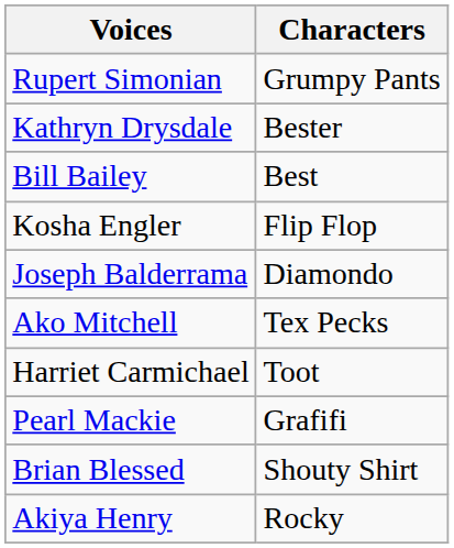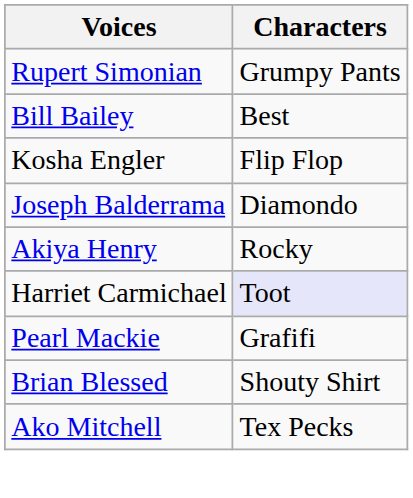 <table class="wikitable">
 <tr>
 <th>Voices</th>
 <th>Characters</th>
 </tr>
 <tr>
 <td><a href='#'>Rupert Simonian</a></td>
 <td>Grumpy Pants</td>
-</tr>
-<tr>
-<td><a href='#'>Kathryn Drysdale</a></td>
-<td>Bester</td>
 </tr>
 <tr>
 <td><a href='#'>Bill Bailey</a></td>
 <td>Best</td>
 </tr>
 <tr>
 <td>Kosha Engler</td>
 <td>Flip Flop</td>
 </tr>
 <tr>
 <td><a href='#'>Joseph Balderrama</a></td>
 <td>Diamondo</td>
 </tr>
 <tr>
-<td><a href='#'>Ako Mitchell</a></td>
-<td>Tex Pecks</td>
+<td><a href='#'>Akiya Henry</a></td>
+<td>Rocky</td>
 </tr>
 <tr>
 <td>Harriet Carmichael</td>
-<td>Toot</td>
+<td style="background: lavender;">Toot</td>
 </tr>
 <tr>
 <td><a href='#'>Pearl Mackie</a></td>
 <td>Grafifi</td>
 </tr>
 <tr>
 <td><a href='#'>Brian Blessed</a></td>
 <td>Shouty Shirt</td>
 </tr>
 <tr>
-<td><a href='#'>Akiya Henry</a></td>
-<td>Rocky</td>
+<td><a href='#'>Ako Mitchell</a></td>
+<td>Tex Pecks</td>
 </tr>
 </table>
